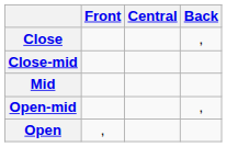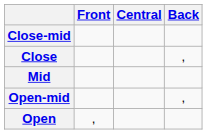 <table class="wikitable" style="text-align:center">
 <tr>
 <th></th>
 <th><a href='#'>Front</a></th>
 <th><a href='#'>Central</a></th>
 <th><a href='#'>Back</a></th>
 </tr>
 <tr>
+<th><a href='#'>Close-mid</a></th>
+<td></td>
+<td></td>
+<td></td>
+</tr>
+<tr>
 <th><a href='#'>Close</a></th>
 <td></td>
 <td></td>
 <td>, </td>
-</tr>
-<tr>
-<th><a href='#'>Close-mid</a></th>
-<td></td>
-<td></td>
-<td></td>
 </tr>
 <tr>
 <th><a href='#'>Mid</a></th>
 <td></td>
 <td></td>
 <td></td>
 </tr>
 <tr>
 <th><a href='#'>Open-mid</a></th>
 <td></td>
 <td></td>
 <td>, </td>
 </tr>
 <tr>
 <th><a href='#'>Open</a></th>
 <td>, </td>
 <td></td>
 <td></td>
 </tr>
 </table>
